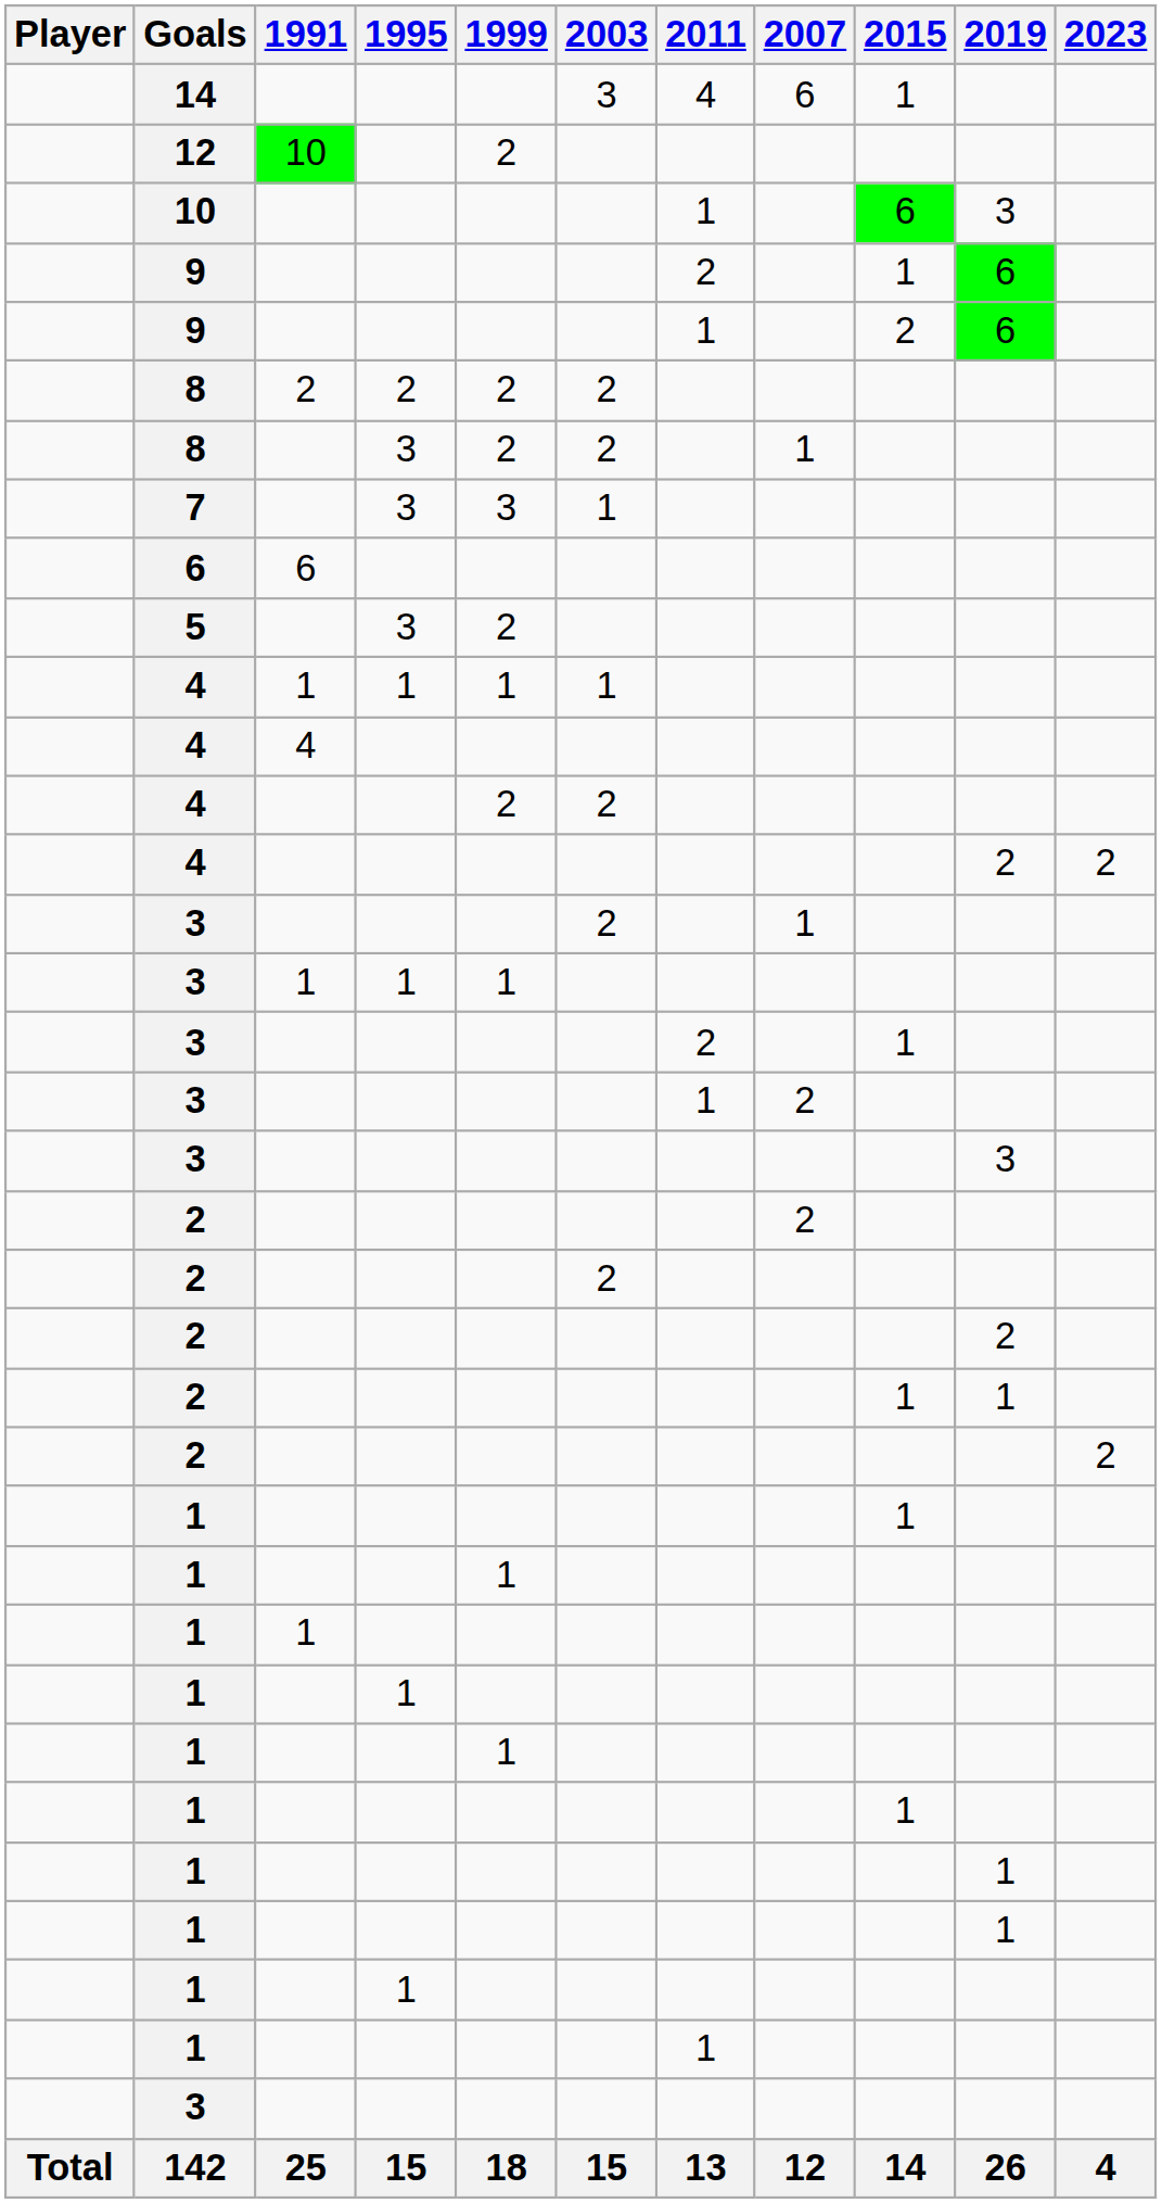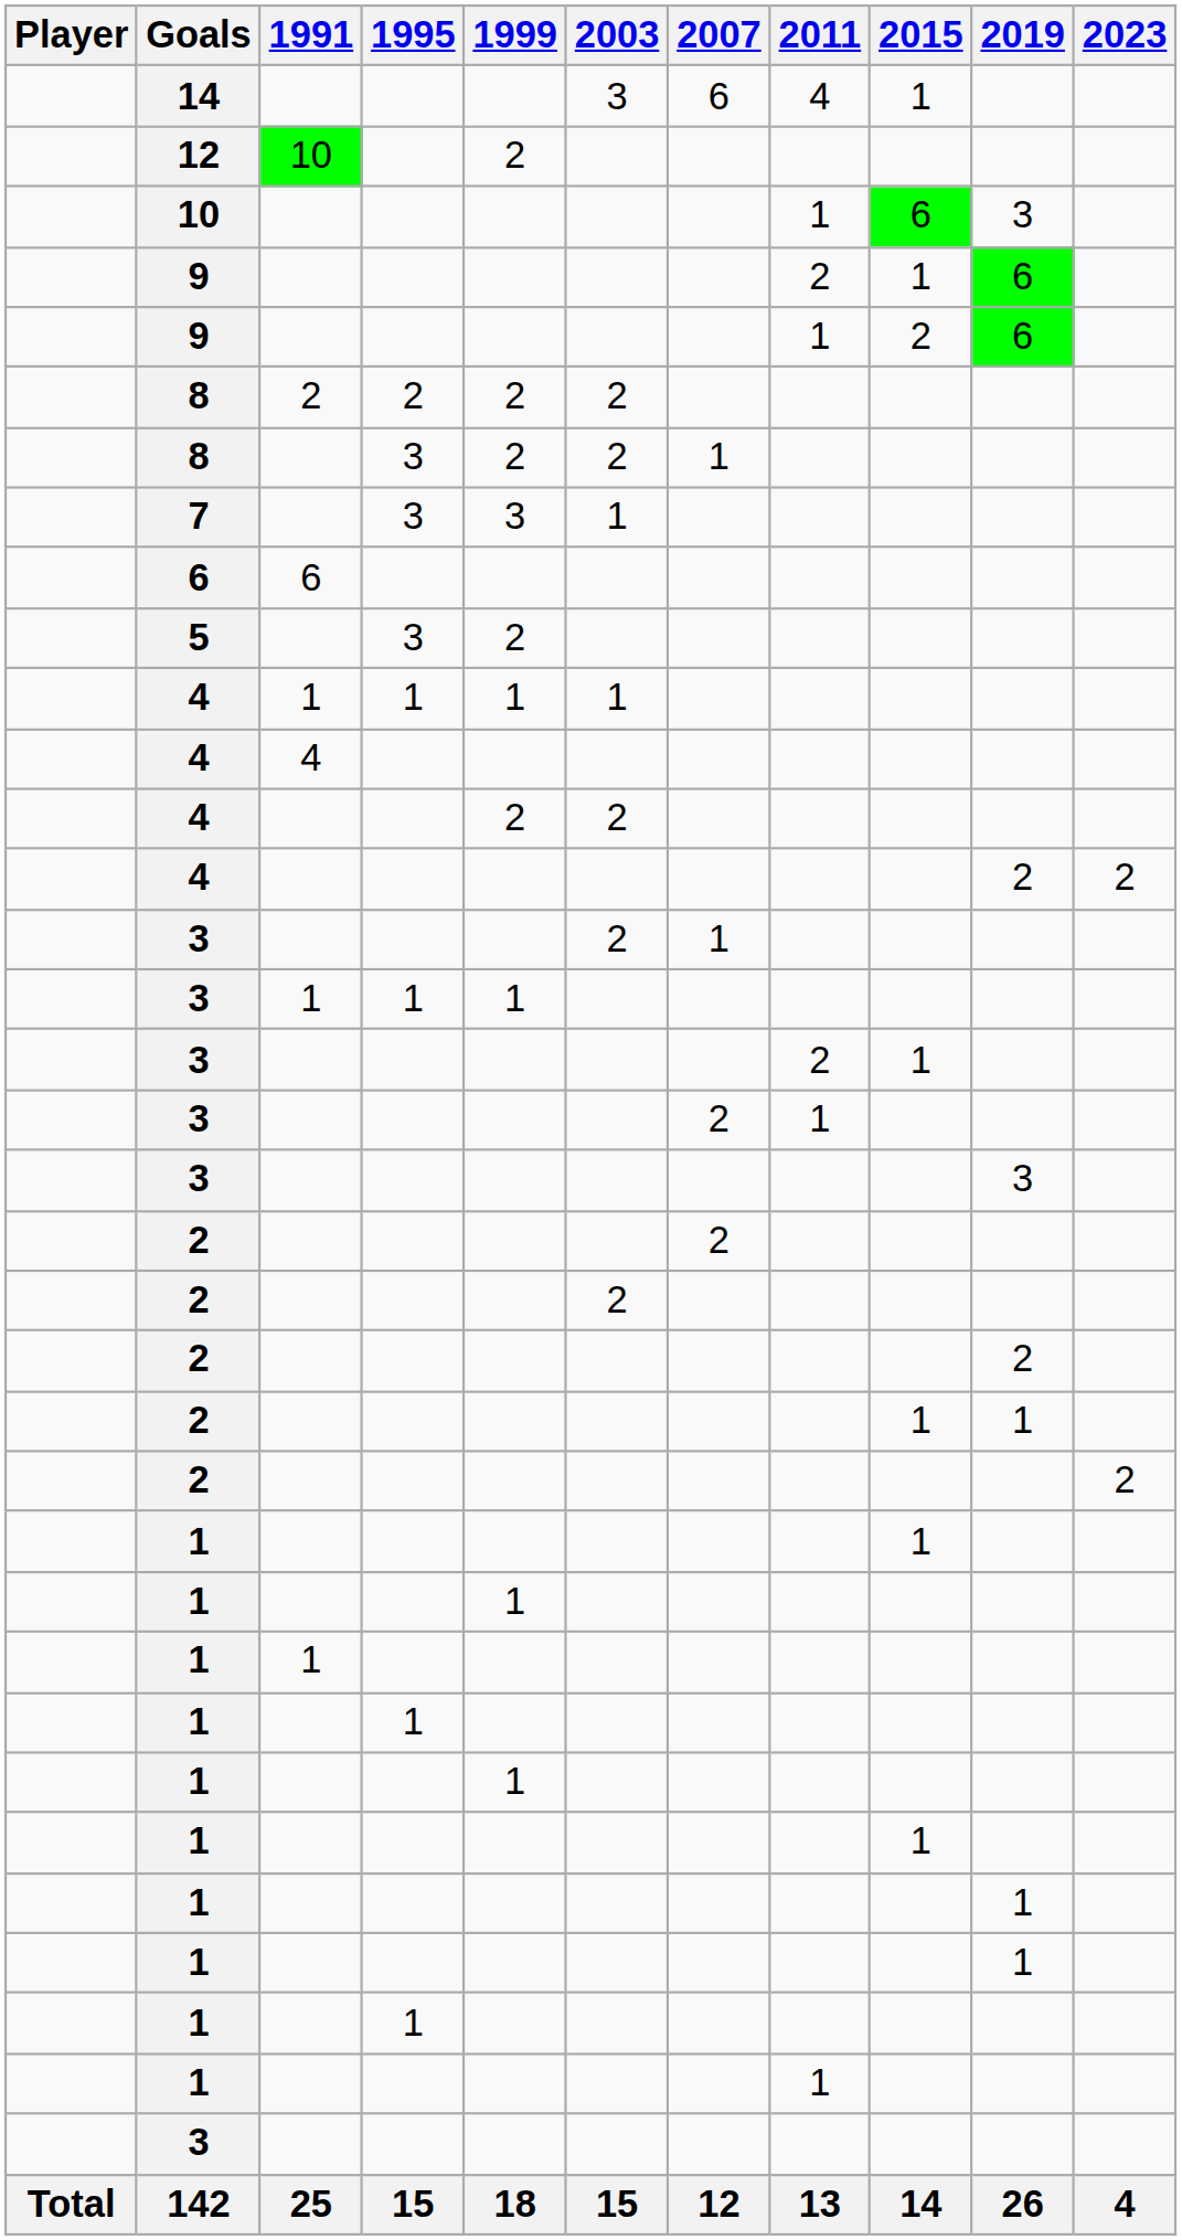 <table class="wikitable sortable" style="text-align:center;">
 <tr>
 <th>Player</th>
 <th>Goals</th>
 <th><a href='#'>1991</a></th>
 <th><a href='#'>1995</a></th>
 <th><a href='#'>1999</a></th>
 <th><a href='#'>2003</a></th>
+<th><a href='#'>2007</a></th>
 <th><a href='#'>2011</a></th>
-<th><a href='#'>2007</a></th>
 <th><a href='#'>2015</a></th>
 <th><a href='#'>2019</a></th>
 <th><a href='#'>2023</a></th>
 </tr>
 <tr>
 <td align="left"></td>
 <th>14</th>
 <td></td>
 <td></td>
 <td></td>
 <td>3</td>
+<td>6</td>
 <td>4</td>
-<td>6</td>
 <td>1</td>
 <td></td>
 <td></td>
 </tr>
 <tr>
 <td align="left"></td>
 <th>12</th>
 <td style="background:#00FF00">10</td>
 <td></td>
 <td>2</td>
 <td></td>
 <td></td>
 <td></td>
 <td></td>
 <td></td>
 <td></td>
 </tr>
 <tr>
 <td align="left"></td>
 <th>10</th>
 <td></td>
 <td></td>
 <td></td>
 <td></td>
+<td></td>
 <td>1</td>
-<td></td>
 <td style="background:#00FF00">6</td>
 <td>3</td>
 <td></td>
 </tr>
 <tr>
 <td align="left"></td>
 <th>9</th>
 <td></td>
 <td></td>
 <td></td>
 <td></td>
+<td></td>
 <td>2</td>
-<td></td>
 <td>1</td>
 <td style="background:#00FF00">6</td>
 <td></td>
 </tr>
 <tr>
 <td align="left"></td>
 <th>9</th>
 <td></td>
 <td></td>
 <td></td>
 <td></td>
+<td></td>
 <td>1</td>
-<td></td>
 <td>2</td>
 <td style="background:#00FF00">6</td>
 <td></td>
 </tr>
 <tr>
 <td align="left"></td>
 <th>8</th>
 <td>2</td>
 <td>2</td>
 <td>2</td>
 <td>2</td>
 <td></td>
 <td></td>
 <td></td>
 <td></td>
 <td></td>
 </tr>
 <tr>
 <td align="left"></td>
 <th>8</th>
 <td></td>
 <td>3</td>
 <td>2</td>
 <td>2</td>
+<td>1</td>
 <td></td>
-<td>1</td>
 <td></td>
 <td></td>
 <td></td>
 </tr>
 <tr>
 <td align="left"></td>
 <th>7</th>
 <td></td>
 <td>3</td>
 <td>3</td>
 <td>1</td>
 <td></td>
 <td></td>
 <td></td>
 <td></td>
 <td></td>
 </tr>
 <tr>
 <td align="left"></td>
 <th>6</th>
 <td>6</td>
 <td></td>
 <td></td>
 <td></td>
 <td></td>
 <td></td>
 <td></td>
 <td></td>
 <td></td>
 </tr>
 <tr>
 <td align="left"></td>
 <th>5</th>
 <td></td>
 <td>3</td>
 <td>2</td>
 <td></td>
 <td></td>
 <td></td>
 <td></td>
 <td></td>
 <td></td>
 </tr>
 <tr>
 <td align="left"></td>
 <th>4</th>
 <td>1</td>
 <td>1</td>
 <td>1</td>
 <td>1</td>
 <td></td>
 <td></td>
 <td></td>
 <td></td>
 <td></td>
 </tr>
 <tr>
 <td align="left"></td>
 <th>4</th>
 <td>4</td>
 <td></td>
 <td></td>
 <td></td>
 <td></td>
 <td></td>
 <td></td>
 <td></td>
 <td></td>
 </tr>
 <tr>
 <td align="left"></td>
 <th>4</th>
 <td></td>
 <td></td>
 <td>2</td>
 <td>2</td>
 <td></td>
 <td></td>
 <td></td>
 <td></td>
 <td></td>
 </tr>
 <tr>
 <td align="left"></td>
 <th>4</th>
 <td></td>
 <td></td>
 <td></td>
 <td></td>
 <td></td>
 <td></td>
 <td></td>
 <td>2</td>
 <td>2</td>
 </tr>
 <tr>
 <td align="left"></td>
 <th>3</th>
 <td></td>
 <td></td>
 <td></td>
 <td>2</td>
+<td>1</td>
 <td></td>
-<td>1</td>
 <td></td>
 <td></td>
 <td></td>
 </tr>
 <tr>
 <td align="left"></td>
 <th>3</th>
 <td>1</td>
 <td>1</td>
 <td>1</td>
 <td></td>
 <td></td>
 <td></td>
 <td></td>
 <td></td>
 <td></td>
 </tr>
 <tr>
 <td align="left"></td>
 <th>3</th>
 <td></td>
 <td></td>
 <td></td>
 <td></td>
+<td></td>
 <td>2</td>
-<td></td>
 <td>1</td>
 <td></td>
 <td></td>
 </tr>
 <tr>
 <td align="left"></td>
 <th>3</th>
 <td></td>
 <td></td>
 <td></td>
 <td></td>
+<td>2</td>
 <td>1</td>
-<td>2</td>
 <td></td>
 <td></td>
 <td></td>
 </tr>
 <tr>
 <td align="left"></td>
 <th>3</th>
 <td></td>
 <td></td>
 <td></td>
 <td></td>
 <td></td>
 <td></td>
 <td></td>
 <td>3</td>
 <td></td>
 </tr>
 <tr>
 <td align="left"></td>
 <th>2</th>
 <td></td>
 <td></td>
 <td></td>
 <td></td>
+<td>2</td>
 <td></td>
-<td>2</td>
 <td></td>
 <td></td>
 <td></td>
 </tr>
 <tr>
 <td align="left"></td>
 <th>2</th>
 <td></td>
 <td></td>
 <td></td>
 <td>2</td>
 <td></td>
 <td></td>
 <td></td>
 <td></td>
 <td></td>
 </tr>
 <tr>
 <td align="left"></td>
 <th>2</th>
 <td></td>
 <td></td>
 <td></td>
 <td></td>
 <td></td>
 <td></td>
 <td></td>
 <td>2</td>
 <td></td>
 </tr>
 <tr>
 <td align="left"></td>
 <th>2</th>
 <td></td>
 <td></td>
 <td></td>
 <td></td>
 <td></td>
 <td></td>
 <td>1</td>
 <td>1</td>
 <td></td>
 </tr>
 <tr>
 <td align="left"></td>
 <th>2</th>
 <td></td>
 <td></td>
 <td></td>
 <td></td>
 <td></td>
 <td></td>
 <td></td>
 <td></td>
 <td>2</td>
 </tr>
 <tr>
 <td align="left"></td>
 <th>1</th>
 <td></td>
 <td></td>
 <td></td>
 <td></td>
 <td></td>
 <td></td>
 <td>1</td>
 <td></td>
 <td></td>
 </tr>
 <tr>
 <td align="left"></td>
 <th>1</th>
 <td></td>
 <td></td>
 <td>1</td>
 <td></td>
 <td></td>
 <td></td>
 <td></td>
 <td></td>
 <td></td>
 </tr>
 <tr>
 <td align="left"></td>
 <th>1</th>
 <td>1</td>
 <td></td>
 <td></td>
 <td></td>
 <td></td>
 <td></td>
 <td></td>
 <td></td>
 <td></td>
 </tr>
 <tr>
 <td align="left"></td>
 <th>1</th>
 <td></td>
 <td>1</td>
 <td></td>
 <td></td>
 <td></td>
 <td></td>
 <td></td>
 <td></td>
 <td></td>
 </tr>
 <tr>
 <td align="left"></td>
 <th>1</th>
 <td></td>
 <td></td>
 <td>1</td>
 <td></td>
 <td></td>
 <td></td>
 <td></td>
 <td></td>
 <td></td>
 </tr>
 <tr>
 <td align="left"></td>
 <th>1</th>
 <td></td>
 <td></td>
 <td></td>
 <td></td>
 <td></td>
 <td></td>
 <td>1</td>
 <td></td>
 <td></td>
 </tr>
 <tr>
 <td align="left"></td>
 <th>1</th>
 <td></td>
 <td></td>
 <td></td>
 <td></td>
 <td></td>
 <td></td>
 <td></td>
 <td>1</td>
 <td></td>
 </tr>
 <tr>
 <td align="left"></td>
 <th>1</th>
 <td></td>
 <td></td>
 <td></td>
 <td></td>
 <td></td>
 <td></td>
 <td></td>
 <td>1</td>
 <td></td>
 </tr>
 <tr>
 <td align="left"></td>
 <th>1</th>
 <td></td>
 <td>1</td>
 <td></td>
 <td></td>
 <td></td>
 <td></td>
 <td></td>
 <td></td>
 <td></td>
 </tr>
 <tr>
 <td align="left"></td>
 <th>1</th>
 <td></td>
 <td></td>
 <td></td>
 <td></td>
+<td></td>
 <td>1</td>
-<td></td>
 <td></td>
 <td></td>
 <td></td>
 </tr>
 <tr>
 <td align="left"></td>
 <th>3</th>
 <td></td>
 <td></td>
 <td></td>
 <td></td>
 <td></td>
 <td></td>
 <td></td>
 <td></td>
 <td></td>
 </tr>
 <tr class="sortbottom">
 <th>Total</th>
 <th>142</th>
 <th>25</th>
 <th>15</th>
 <th>18</th>
 <th>15</th>
+<th>12</th>
 <th>13</th>
-<th>12</th>
 <th>14</th>
 <th>26</th>
 <th>4</th>
 </tr>
 </table>
